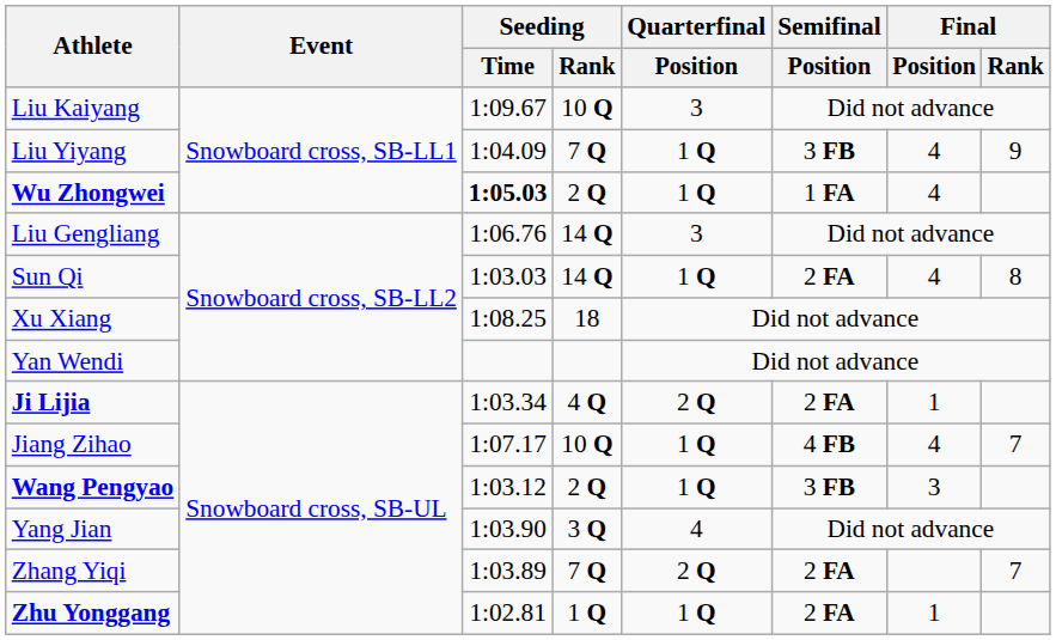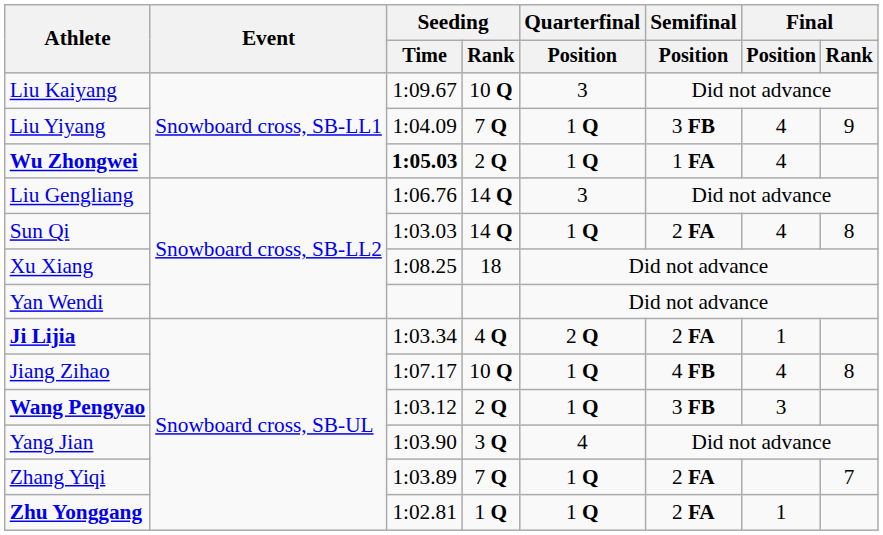 <table class=wikitable style=font-size:90%;text-align:center>
 <tr>
 <th rowspan=2>Athlete</th>
 <th rowspan=2>Event</th>
 <th colspan=2>Seeding</th>
 <th>Quarterfinal</th>
 <th>Semifinal</th>
 <th colspan=2>Final</th>
 </tr>
 <tr style=font-size:95%>
 <th>Time</th>
 <th>Rank</th>
 <th>Position</th>
 <th>Position</th>
 <th>Position</th>
 <th>Rank</th>
 </tr>
 <tr>
 <td align=left><a href='#'>Liu Kaiyang</a></td>
 <td align=left rowspan=3><a href='#'>Snowboard cross, SB-LL1</a></td>
 <td>1:09.67</td>
 <td>10 <strong>Q</strong></td>
 <td>3</td>
 <td colspan=3>Did not advance</td>
 </tr>
 <tr>
 <td align=left><a href='#'>Liu Yiyang</a></td>
 <td>1:04.09</td>
 <td>7 <strong>Q</strong></td>
 <td>1 <strong>Q</strong></td>
 <td>3 <strong>FB</strong></td>
 <td>4</td>
 <td>9</td>
 </tr>
 <tr>
 <td align=left><strong><a href='#'>Wu Zhongwei</a></strong></td>
 <td><strong>1:05.03</strong></td>
 <td>2 <strong>Q</strong></td>
 <td>1 <strong>Q</strong></td>
 <td>1 <strong>FA</strong></td>
 <td>4</td>
 <td></td>
 </tr>
 <tr>
 <td align=left><a href='#'>Liu Gengliang</a></td>
 <td align=left rowspan=4><a href='#'>Snowboard cross, SB-LL2</a></td>
 <td>1:06.76</td>
 <td>14 <strong>Q</strong></td>
 <td>3</td>
 <td colspan=3>Did not advance</td>
 </tr>
 <tr>
 <td align=left><a href='#'>Sun Qi</a></td>
 <td>1:03.03</td>
 <td>14 <strong>Q</strong></td>
 <td>1 <strong>Q</strong></td>
 <td>2 <strong>FA</strong></td>
 <td>4</td>
 <td>8</td>
 </tr>
 <tr>
 <td align=left><a href='#'>Xu Xiang</a></td>
 <td>1:08.25</td>
 <td>18</td>
 <td colspan=4>Did not advance</td>
 </tr>
 <tr>
 <td align=left><a href='#'>Yan Wendi</a></td>
 <td></td>
 <td></td>
 <td colspan=4>Did not advance</td>
 </tr>
 <tr>
 <td align=left><strong><a href='#'>Ji Lijia</a></strong></td>
 <td align=left rowspan=6><a href='#'>Snowboard cross, SB-UL</a></td>
 <td>1:03.34</td>
 <td>4 <strong>Q</strong></td>
 <td>2 <strong>Q</strong></td>
 <td>2 <strong>FA</strong></td>
 <td>1</td>
 <td></td>
 </tr>
 <tr>
 <td align=left><a href='#'>Jiang Zihao</a></td>
 <td>1:07.17</td>
 <td>10 <strong>Q</strong></td>
 <td>1 <strong>Q</strong></td>
 <td>4 <strong>FB</strong></td>
 <td>4</td>
-<td>7</td>
+<td>8</td>
 </tr>
 <tr>
 <td align=left><strong><a href='#'>Wang Pengyao</a></strong></td>
 <td>1:03.12</td>
 <td>2 <strong>Q</strong></td>
 <td>1 <strong>Q</strong></td>
 <td>3 <strong>FB</strong></td>
 <td>3</td>
 <td></td>
 </tr>
 <tr>
 <td align=left><a href='#'>Yang Jian</a></td>
 <td>1:03.90</td>
 <td>3 <strong>Q</strong></td>
 <td>4</td>
 <td colspan=3>Did not advance</td>
 </tr>
 <tr>
 <td align=left><a href='#'>Zhang Yiqi</a></td>
 <td>1:03.89</td>
 <td>7 <strong>Q</strong></td>
-<td>2 <strong>Q</strong></td>
+<td>1 <strong>Q</strong></td>
 <td>2 <strong>FA</strong></td>
 <td></td>
 <td>7</td>
 </tr>
 <tr>
 <td align=left><strong><a href='#'>Zhu Yonggang</a></strong></td>
 <td>1:02.81</td>
 <td>1 <strong>Q</strong></td>
 <td>1 <strong>Q</strong></td>
 <td>2 <strong>FA</strong></td>
 <td>1</td>
 <td></td>
 </tr>
 </table>
